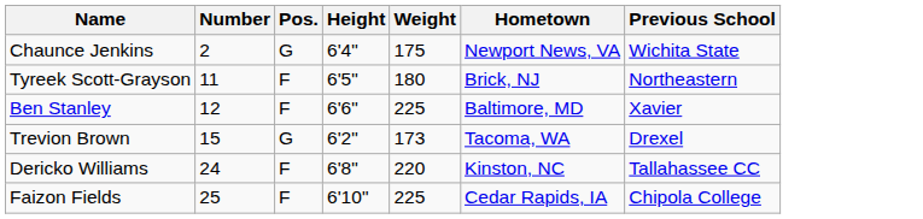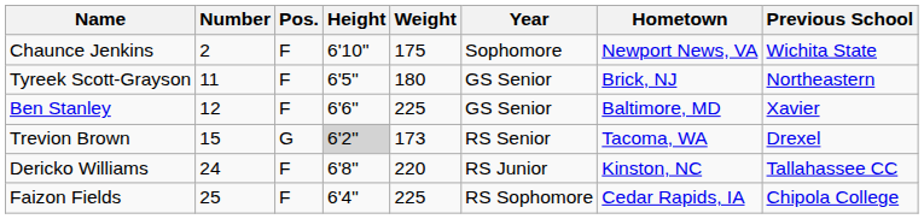 <table class="wikitable sortable" border="1">
 <tr>
 <th>Name</th>
 <th>Number</th>
 <th>Pos.</th>
 <th>Height</th>
 <th>Weight</th>
+<th>Year</th>
 <th>Hometown</th>
 <th ! class="unsortable">Previous School</th>
 </tr>
 <tr>
 <td>Chaunce Jenkins</td>
 <td>2</td>
-<td>G</td>
-<td>6'4"</td>
+<td>F</td>
+<td>6'10"</td>
 <td>175</td>
+<td>Sophomore</td>
 <td><a href='#'>Newport News, VA</a></td>
 <td><a href='#'>Wichita State</a></td>
 </tr>
 <tr>
 <td>Tyreek Scott-Grayson</td>
 <td>11</td>
 <td>F</td>
 <td>6'5"</td>
 <td>180</td>
+<td>GS Senior</td>
 <td><a href='#'>Brick, NJ</a></td>
 <td><a href='#'>Northeastern</a></td>
 </tr>
 <tr>
 <td><a href='#'>Ben Stanley</a></td>
 <td>12</td>
 <td>F</td>
 <td>6'6"</td>
 <td>225</td>
+<td>GS Senior</td>
 <td><a href='#'>Baltimore, MD</a></td>
 <td><a href='#'>Xavier</a></td>
 </tr>
 <tr>
 <td>Trevion Brown</td>
 <td>15</td>
 <td>G</td>
-<td>6'2"</td>
+<td style="background: lightgrey;">6'2"</td>
 <td>173</td>
+<td>RS Senior</td>
 <td><a href='#'>Tacoma, WA</a></td>
 <td><a href='#'>Drexel</a></td>
 </tr>
 <tr>
 <td>Dericko Williams</td>
 <td>24</td>
 <td>F</td>
 <td>6'8"</td>
 <td>220</td>
+<td>RS Junior</td>
 <td><a href='#'>Kinston, NC</a></td>
 <td><a href='#'>Tallahassee CC</a></td>
 </tr>
 <tr>
 <td>Faizon Fields</td>
 <td>25</td>
 <td>F</td>
-<td>6'10"</td>
+<td>6'4"</td>
 <td>225</td>
+<td>RS Sophomore</td>
 <td><a href='#'>Cedar Rapids, IA</a></td>
 <td><a href='#'>Chipola College</a></td>
 </tr>
 </table>
